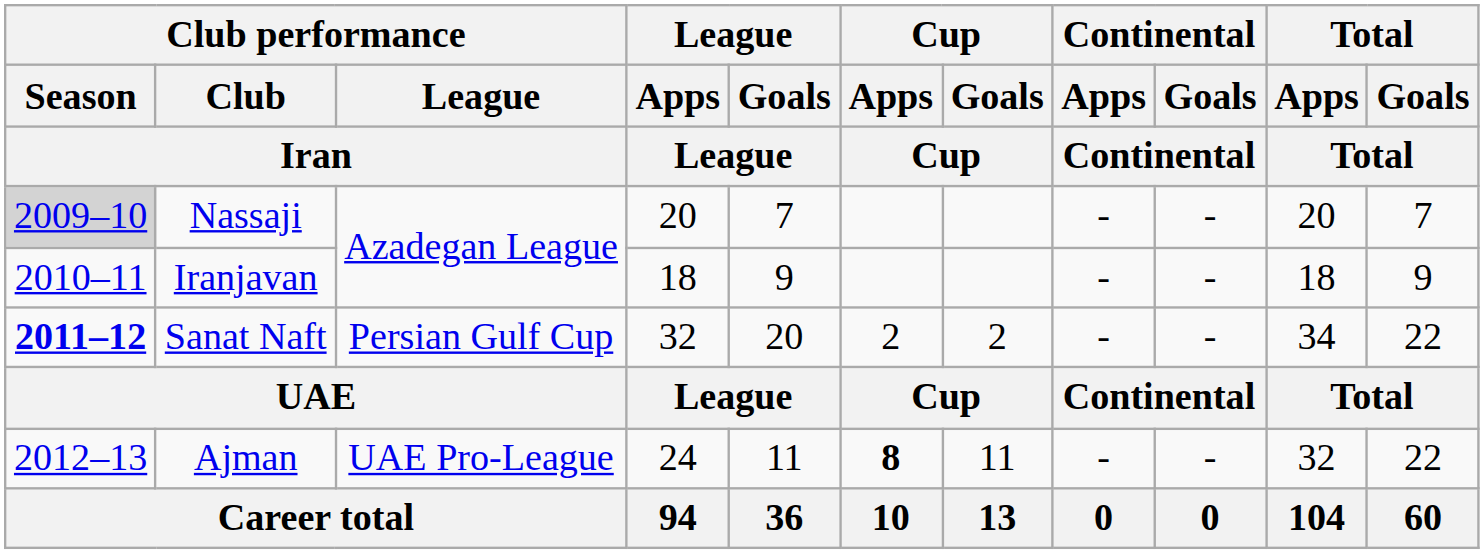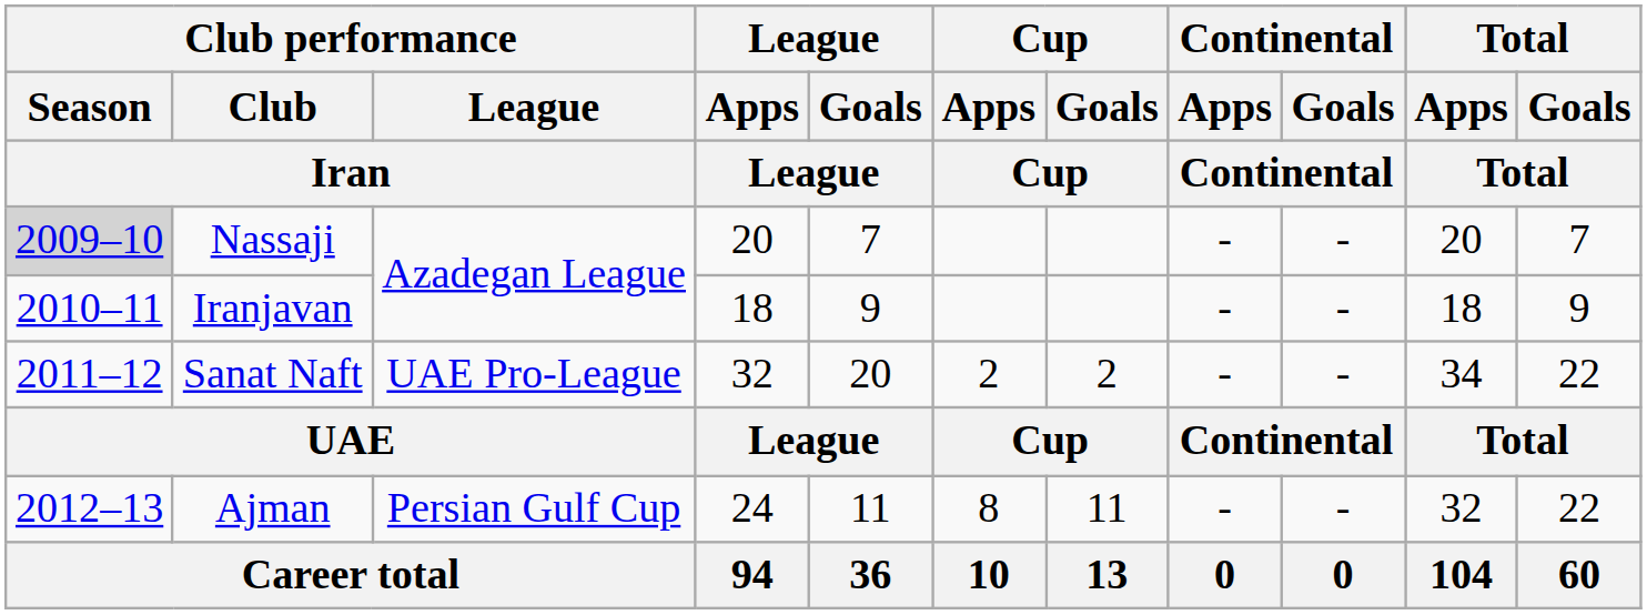 <table class="wikitable" style="text-align:center">
 <tr>
 <th colspan=3>Club performance</th>
 <th colspan=2>League</th>
 <th colspan=2>Cup</th>
 <th colspan=2>Continental</th>
 <th colspan=2>Total</th>
 </tr>
 <tr>
 <th>Season</th>
 <th>Club</th>
 <th>League</th>
 <th>Apps</th>
 <th>Goals</th>
 <th>Apps</th>
 <th>Goals</th>
 <th>Apps</th>
 <th>Goals</th>
 <th>Apps</th>
 <th>Goals</th>
 </tr>
 <tr>
 <th colspan=3>Iran</th>
 <th colspan=2>League</th>
 <th colspan=2>Cup</th>
 <th colspan=2>Continental</th>
 <th colspan=2>Total</th>
 </tr>
 <tr>
 <td style="background: lightgrey;"><a href='#'>2009–10</a></td>
 <td rowspan="1"><a href='#'>Nassaji</a></td>
 <td rowspan="2"><a href='#'>Azadegan League</a></td>
 <td>20</td>
 <td>7</td>
 <td></td>
 <td></td>
 <td>-</td>
 <td>-</td>
 <td>20</td>
 <td>7</td>
 </tr>
 <tr>
 <td><a href='#'>2010–11</a></td>
 <td rowspan="1"><a href='#'>Iranjavan</a></td>
 <td>18</td>
 <td>9</td>
 <td></td>
 <td></td>
 <td>-</td>
 <td>-</td>
 <td>18</td>
 <td>9</td>
 </tr>
 <tr>
-<td><strong><a href='#'>2011–12</a></strong></td>
+<td><a href='#'>2011–12</a></td>
 <td rowspan="1"><a href='#'>Sanat Naft</a></td>
-<td rowspan="1"><a href='#'>Persian Gulf Cup</a></td>
+<td rowspan="1"><a href='#'>UAE Pro-League</a></td>
 <td>32</td>
 <td>20</td>
 <td>2</td>
 <td>2</td>
 <td>-</td>
 <td>-</td>
 <td>34</td>
 <td>22</td>
 </tr>
 <tr>
 <th colspan=3>UAE</th>
 <th colspan=2>League</th>
 <th colspan=2>Cup</th>
 <th colspan=2>Continental</th>
 <th colspan=2>Total</th>
 </tr>
 <tr>
 <td><a href='#'>2012–13</a></td>
 <td rowspan="1"><a href='#'>Ajman</a></td>
-<td rowspan="1"><a href='#'>UAE Pro-League</a></td>
+<td rowspan="1"><a href='#'>Persian Gulf Cup</a></td>
 <td>24</td>
 <td>11</td>
-<td><strong>8</strong></td>
+<td>8</td>
 <td>11</td>
 <td>-</td>
 <td>-</td>
 <td>32</td>
 <td>22</td>
 </tr>
 <tr>
 <th colspan=3>Career total</th>
 <th>94</th>
 <th>36</th>
 <th>10</th>
 <th>13</th>
 <th>0</th>
 <th>0</th>
 <th>104</th>
 <th>60</th>
 </tr>
 </table>
